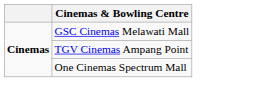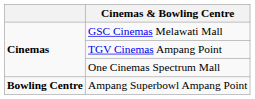 <table class="wikitable">
 <tr>
 <th></th>
 <th>Cinemas & Bowling Centre</th>
 </tr>
 <tr>
 <td rowspan="3"><strong>Cinemas</strong></td>
 <td><a href='#'>GSC Cinemas</a> Melawati Mall</td>
 </tr>
 <tr>
 <td><a href='#'>TGV Cinemas</a> Ampang Point</td>
 </tr>
 <tr>
 <td>One Cinemas Spectrum Mall</td>
 </tr>
+<tr>
+<td><strong>Bowling Centre</strong></td>
+<td>Ampang Superbowl Ampang Point</td>
+</tr>
 </table>
